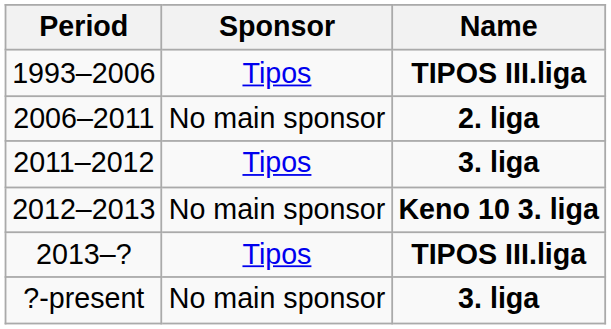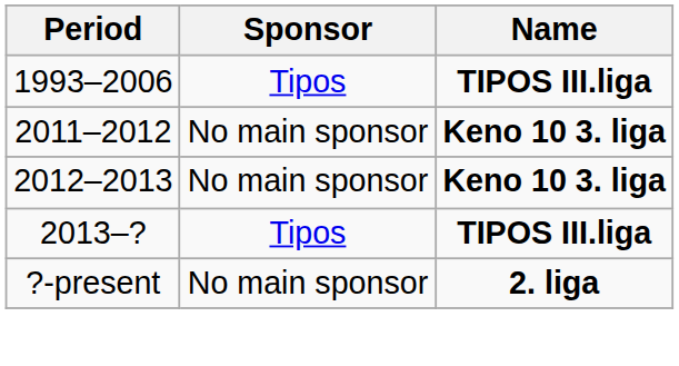 <table class="wikitable" style="text-align:center;margin-left:1em">
 <tr>
 <th>Period</th>
 <th>Sponsor</th>
 <th>Name</th>
 </tr>
 <tr>
 <td>1993–2006</td>
 <td><a href='#'>Tipos</a></td>
 <td><strong>TIPOS III.liga</strong></td>
 </tr>
 <tr>
-<td>2006–2011</td>
+<td>2011–2012</td>
 <td>No main sponsor</td>
-<td><strong>2. liga</strong></td>
-</tr>
-<tr>
-<td>2011–2012</td>
-<td><a href='#'>Tipos</a></td>
-<td><strong>3. liga</strong></td>
+<td><strong>Keno 10 3. liga</strong></td>
 </tr>
 <tr>
 <td>2012–2013</td>
 <td>No main sponsor</td>
 <td><strong>Keno 10 3. liga</strong></td>
 </tr>
 <tr>
 <td>2013–?</td>
 <td><a href='#'>Tipos</a></td>
 <td><strong>TIPOS III.liga</strong></td>
 </tr>
 <tr>
 <td>?-present</td>
 <td>No main sponsor</td>
-<td><strong>3. liga</strong></td>
+<td><strong>2. liga</strong></td>
 </tr>
 </table>
